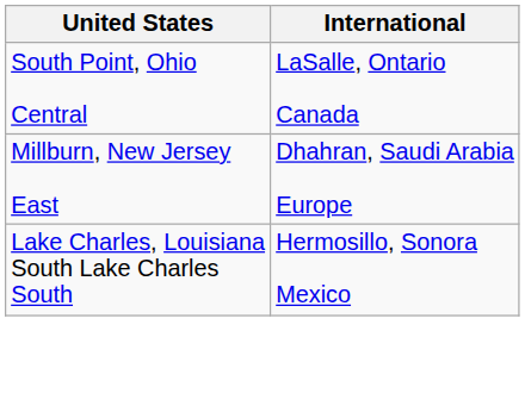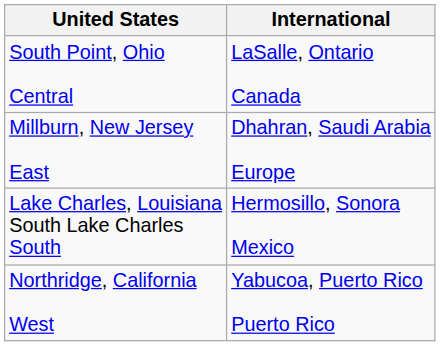 <table class="wikitable">
 <tr>
 <th>United States</th>
 <th>International</th>
 </tr>
 <tr>
 <td> <a href='#'>South Point</a>, <a href='#'>Ohio</a><br><br><a href='#'>Central</a></td>
 <td> <a href='#'>LaSalle</a>, <a href='#'>Ontario</a><br><br><a href='#'>Canada</a></td>
 </tr>
 <tr>
 <td> <a href='#'>Millburn</a>, <a href='#'>New Jersey</a><br><br><a href='#'>East</a></td>
 <td> <a href='#'>Dhahran</a>, <a href='#'>Saudi Arabia</a><br><br><a href='#'>Europe</a></td>
 </tr>
 <tr>
 <td> <a href='#'>Lake Charles</a>, <a href='#'>Louisiana</a><br>South Lake Charles<br><a href='#'>South</a></td>
 <td> <a href='#'>Hermosillo</a>, <a href='#'>Sonora</a><br><br><a href='#'>Mexico</a></td>
 </tr>
+<tr>
+<td> <a href='#'>Northridge</a>, <a href='#'>California</a><br><br><a href='#'>West</a></td>
+<td> <a href='#'>Yabucoa</a>, <a href='#'>Puerto Rico</a><br><br><a href='#'>Puerto Rico</a></td>
+</tr>
 </table>
